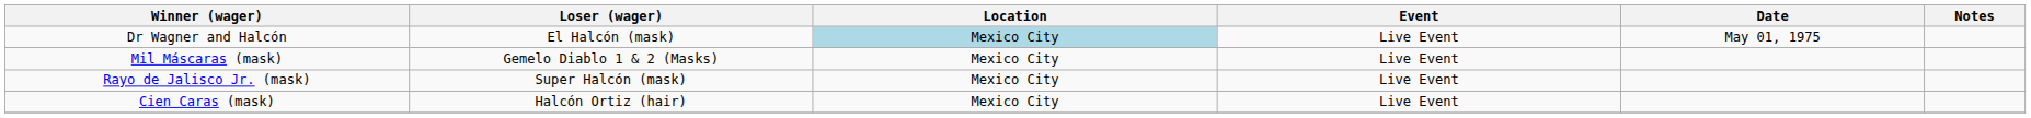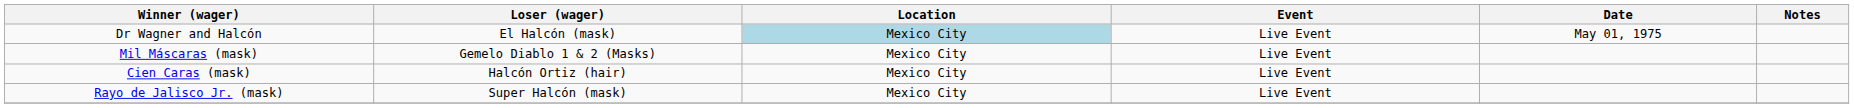 <table class="wikitable sortable" width=100%  style="text-align: center">
 <tr>
 <th width=20% scope="col">Winner (wager)</th>
 <th width=20% scope="col">Loser (wager)</th>
 <th width=20% scope="col">Location</th>
 <th width=20% scope="col">Event</th>
 <th width=15% scope="col">Date</th>
 <th class="unsortable" width=5% scope="col">Notes</th>
 </tr>
 <tr>
 <td>Dr Wagner and Halcón</td>
 <td>El Halcón (mask)</td>
 <td style="background: lightblue;">Mexico City</td>
 <td>Live Event</td>
 <td>May 01, 1975</td>
 <td></td>
 </tr>
 <tr>
 <td><a href='#'>Mil Máscaras</a> (mask)</td>
 <td>Gemelo Diablo 1 & 2 (Masks)</td>
 <td>Mexico City</td>
 <td>Live Event</td>
 <td></td>
 <td></td>
 </tr>
 <tr>
-<td><a href='#'>Rayo de Jalisco Jr.</a> (mask)</td>
-<td>Super Halcón (mask)</td>
+<td><a href='#'>Cien Caras</a> (mask)</td>
+<td>Halcón Ortiz (hair)</td>
 <td>Mexico City</td>
 <td>Live Event</td>
 <td></td>
 <td></td>
 </tr>
 <tr>
-<td><a href='#'>Cien Caras</a> (mask)</td>
-<td>Halcón Ortiz (hair)</td>
+<td><a href='#'>Rayo de Jalisco Jr.</a> (mask)</td>
+<td>Super Halcón (mask)</td>
 <td>Mexico City</td>
 <td>Live Event</td>
 <td></td>
 <td></td>
 </tr>
 <tr style="text-align:center;">
 </tr>
 </table>
